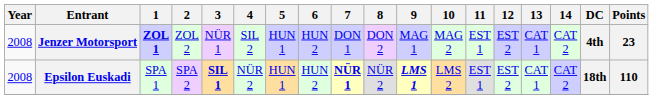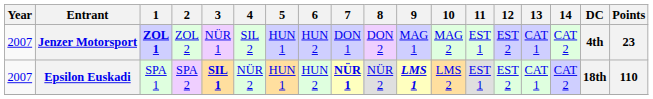 <table class="wikitable" style="text-align:center; font-size:85%">
 <tr>
 <th>Year</th>
 <th>Entrant</th>
 <th>1</th>
 <th>2</th>
 <th>3</th>
 <th>4</th>
 <th>5</th>
 <th>6</th>
 <th>7</th>
 <th>8</th>
 <th>9</th>
 <th>10</th>
 <th>11</th>
 <th>12</th>
 <th>13</th>
 <th>14</th>
 <th>DC</th>
 <th>Points</th>
 </tr>
 <tr>
-<td><a href='#'>2008</a></td>
+<td><a href='#'>2007</a></td>
 <th nowrap><a href='#'>Jenzer Motorsport</a></th>
 <td style="background:#CFCFFF;"><strong><a href='#'>ZOL<br>1</a><br></strong></td>
 <td style="background:#DFFFDF;"><a href='#'>ZOL<br>2</a><br></td>
 <td style="background:#EFCFFF;"><a href='#'>NÜR<br>1</a><br></td>
 <td style="background:#DFFFDF;"><a href='#'>SIL<br>2</a><br></td>
 <td style="background:#CFCFFF;"><a href='#'>HUN<br>1</a><br></td>
 <td style="background:#CFCFFF;"><a href='#'>HUN<br>2</a><br></td>
 <td style="background:#CFCFFF;"><a href='#'>DON<br>1</a><br></td>
 <td style="background:#EFCFFF;"><a href='#'>DON<br>2</a><br></td>
 <td style="background:#CFCFFF;"><a href='#'>MAG<br>1</a><br></td>
 <td style="background:#DFFFDF;"><a href='#'>MAG<br>2</a><br></td>
 <td style="background:#DFFFDF;"><a href='#'>EST<br>1</a><br></td>
 <td style="background:#CFCFFF;"><a href='#'>EST<br>2</a><br></td>
 <td style="background:#CFCFFF;"><a href='#'>CAT<br>1</a><br></td>
 <td style="background:#DFFFDF;"><a href='#'>CAT<br>2</a><br></td>
 <th>4th</th>
 <th>23</th>
 </tr>
 <tr>
-<td><a href='#'>2008</a></td>
+<td><a href='#'>2007</a></td>
 <th nowrap><a href='#'>Epsilon Euskadi</a></th>
 <td style="background:#DFFFDF;"><a href='#'>SPA<br>1</a><br></td>
 <td style="background:#EFCFFF;"><a href='#'>SPA<br>2</a><br></td>
 <td style="background:#FFDF9F;"><strong><a href='#'>SIL<br>1</a><br></strong></td>
 <td style="background:#DFFFDF;"><a href='#'>NÜR<br>2</a><br></td>
 <td style="background:#FFDF9F;"><a href='#'>HUN<br>1</a><br></td>
 <td style="background:#DFFFDF;"><a href='#'>HUN<br>2</a><br></td>
 <td style="background:#FFFFBF;"><strong><a href='#'>NÜR<br>1</a></strong><br></td>
 <td style="background:#DFDFDF;"><a href='#'>NÜR<br>2</a><br></td>
 <td style="background:#FFFFBF;"><strong><em><a href='#'>LMS<br>1</a></em></strong><br></td>
 <td style="background:#FFDF9F;"><a href='#'>LMS<br>2</a><br></td>
 <td style="background:#DFDFDF;"><a href='#'>EST<br>1</a><br></td>
 <td style="background:#DFFFDF;"><a href='#'>EST<br>2</a><br></td>
 <td style="background:#DFFFDF;"><a href='#'>CAT<br>1</a><br></td>
 <td style="background:#CFCFFF;"><a href='#'>CAT<br>2</a><br></td>
 <th>18th</th>
 <th>110</th>
 </tr>
 <tr>
 </tr>
 </table>
